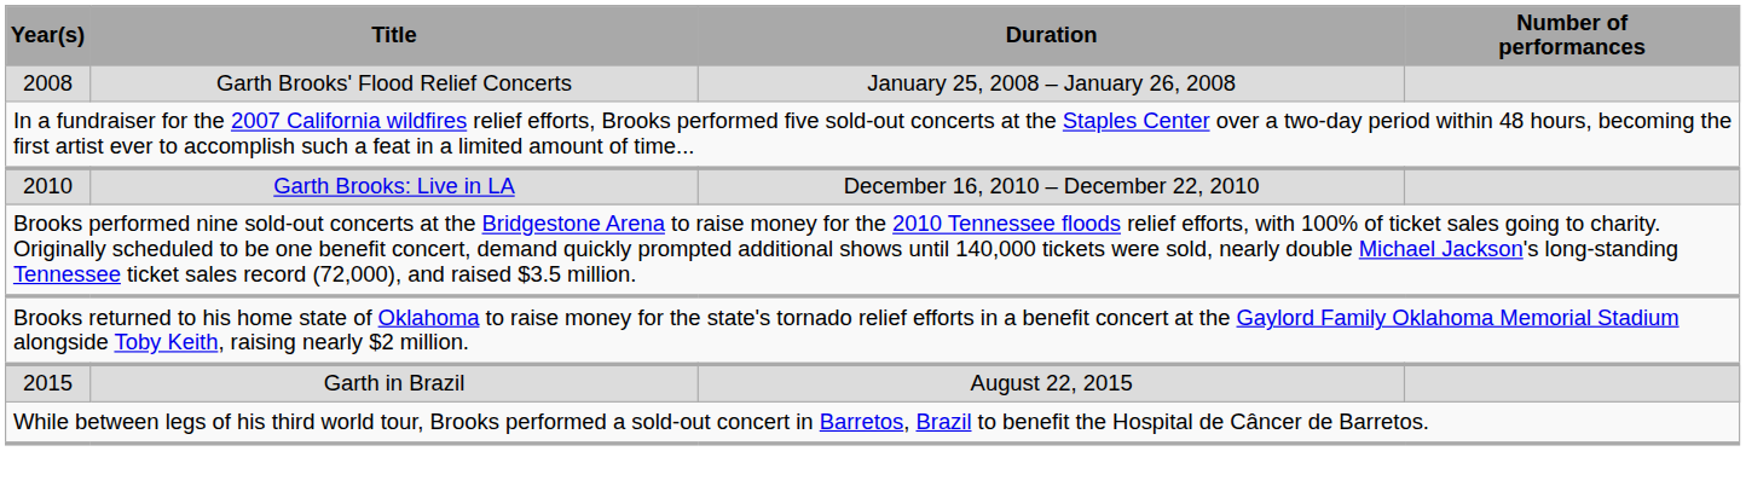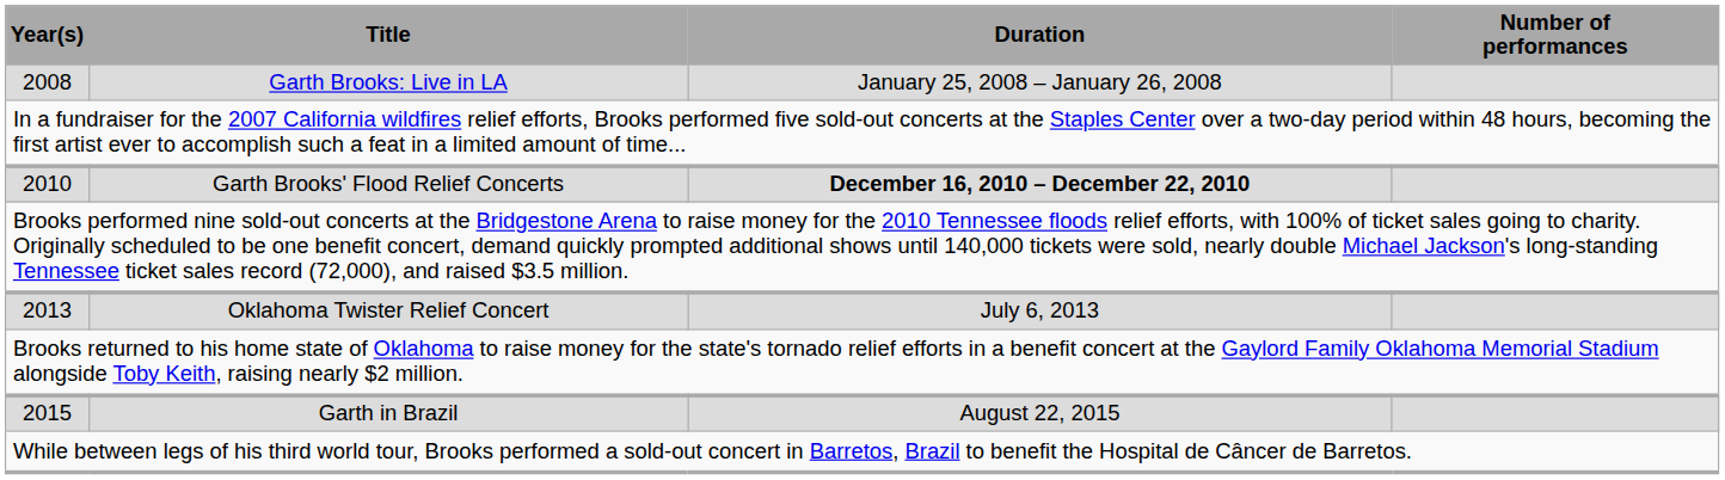 <table class="wikitable">
 <tr>
 <th style="background:darkGrey;">Year(s)</th>
 <th style="background:darkGrey;">Title</th>
 <th style="background:darkGrey;">Duration</th>
 <th style="background:darkGrey;">Number of<br>performances</th>
 </tr>
 <tr style="background:#dcdcdc;">
 <td style="text-align:center; width:5px;;">2008</td>
-<td style="background:#dcdcdc; text-align:center;">Garth Brooks' Flood Relief Concerts</td>
+<td style="background:#dcdcdc; text-align:center;"><a href='#'>Garth Brooks: Live in LA</a></td>
 <td style="background:#dcdcdc; text-align:center;">January 25, 2008 – January 26, 2008</td>
 <td style="background:#dcdcdc;"></td>
 </tr>
 <tr>
 <td colspan="4" style="border-bottom-width:3px; padding:5px;">In a fundraiser for the <a href='#'>2007 California wildfires</a> relief efforts, Brooks performed five sold-out concerts at the <a href='#'>Staples Center</a> over a two-day period within 48 hours, becoming the first artist ever to accomplish such a feat in a limited amount of time...</td>
 </tr>
 <tr style="background:#dcdcdc;">
 <td style="text-align:center; width:5px;;">2010</td>
-<td style="background:#dcdcdc; text-align:center;"><a href='#'>Garth Brooks: Live in LA</a></td>
-<td style="background:#dcdcdc; text-align:center;">December 16, 2010 – December 22, 2010</td>
+<td style="background:#dcdcdc; text-align:center;">Garth Brooks' Flood Relief Concerts</td>
+<td style="background:#dcdcdc; text-align:center;"><strong>December 16, 2010 – December 22, 2010</strong></td>
 <td style="background:#dcdcdc;"></td>
 </tr>
 <tr>
 <td colspan="4" style="border-bottom-width:3px; padding:5px;">Brooks performed nine sold-out concerts at the <a href='#'>Bridgestone Arena</a> to raise money for the <a href='#'>2010 Tennessee floods</a> relief efforts, with 100% of ticket sales going to charity. Originally scheduled to be one benefit concert, demand quickly prompted additional shows until 140,000 tickets were sold, nearly double <a href='#'>Michael Jackson</a>'s long-standing <a href='#'>Tennessee</a> ticket sales record (72,000), and raised $3.5 million.</td>
+</tr>
+<tr style="background:#dcdcdc;">
+<td style="text-align:center; width:5px;;">2013</td>
+<td style="background:#dcdcdc; text-align:center;">Oklahoma Twister Relief Concert</td>
+<td style="background:#dcdcdc; text-align:center;">July 6, 2013</td>
+<td style="background:#dcdcdc;"></td>
 </tr>
 <tr>
 <td colspan="4" style="border-bottom-width:3px; padding:5px;">Brooks returned to his home state of <a href='#'>Oklahoma</a> to raise money for the state's tornado relief efforts in a benefit concert at the <a href='#'>Gaylord Family Oklahoma Memorial Stadium</a> alongside <a href='#'>Toby Keith</a>, raising nearly $2 million.</td>
 </tr>
 <tr style="background:#dcdcdc;">
 <td style="text-align:center; width:5px;;">2015</td>
 <td style="background:#dcdcdc; text-align:center;">Garth in Brazil</td>
 <td style="background:#dcdcdc; text-align:center;">August 22, 2015</td>
 <td style="background:#dcdcdc;"></td>
 </tr>
 <tr>
 <td colspan="4" style="border-bottom-width:3px; padding:5px;">While between legs of his third world tour, Brooks performed a sold-out concert in <a href='#'>Barretos</a>, <a href='#'>Brazil</a> to benefit the Hospital de Câncer de Barretos.</td>
 </tr>
 </table>
